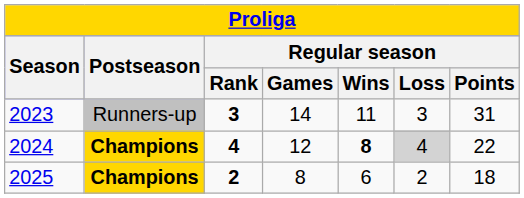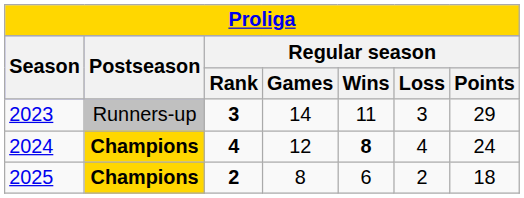 <table class="wikitable">
 <tr>
 <th colspan="7" style="background:#FFD700;"><span><a href='#'>Proliga</a></span></th>
 </tr>
 <tr>
 </tr>
 <tr bgcolor="#7070ff">
 <th rowspan="2">Season</th>
 <th rowspan="2">Postseason</th>
 <th colspan="5">Regular season</th>
 </tr>
 <tr>
 <th>Rank</th>
 <th>Games</th>
 <th>Wins</th>
 <th>Loss</th>
 <th>Points</th>
 </tr>
 <tr>
 <td><a href='#'>2023</a></td>
 <td align="center" bgcolor="silver">Runners-up</td>
 <td align="center"><strong>3</strong></td>
 <td align="center">14</td>
 <td align="center">11</td>
 <td align="center">3</td>
-<td align="center">31</td>
+<td align="center">29</td>
 </tr>
 <tr>
 <td><a href='#'>2024</a></td>
 <td align="center" bgcolor="gold"><strong>Champions</strong></td>
 <td align="center"><strong>4</strong></td>
 <td align="center">12</td>
 <td align="center"><strong>8</strong></td>
-<td align="center" style="background: lightgrey;">4</td>
-<td align="center">22</td>
+<td align="center">4</td>
+<td align="center">24</td>
 </tr>
 <tr>
 <td><a href='#'>2025</a></td>
 <td align="center" bgcolor="gold"><strong>Champions</strong></td>
 <td align="center"><strong>2</strong></td>
 <td align="center">8</td>
 <td align="center">6</td>
 <td align="center">2</td>
 <td align="center">18</td>
 </tr>
 </table>
